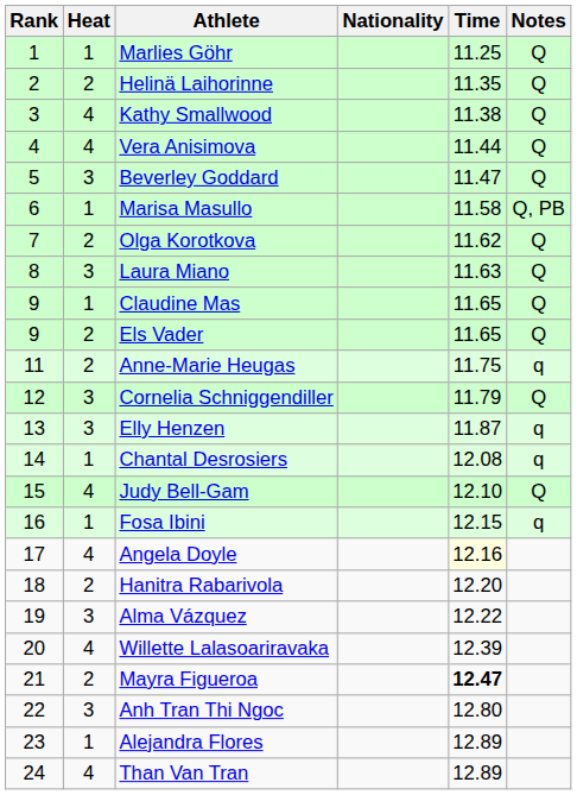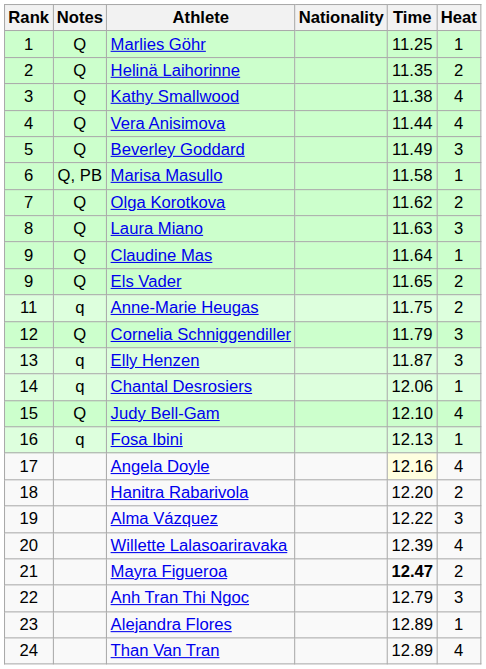 <table class="wikitable sortable" style="text-align:center">
 <tr>
 <th>Rank</th>
-<th>Heat</th>
+<th>Notes</th>
 <th>Athlete</th>
 <th>Nationality</th>
 <th>Time</th>
-<th>Notes</th>
+<th>Heat</th>
 </tr>
 <tr bgcolor=ccffcc>
 <td>1</td>
-<td>1</td>
+<td>Q</td>
 <td align=left><a href='#'>Marlies Göhr</a></td>
 <td align=left></td>
 <td>11.25</td>
-<td>Q</td>
+<td>1</td>
 </tr>
 <tr bgcolor=ccffcc>
 <td>2</td>
-<td>2</td>
+<td>Q</td>
 <td align=left><a href='#'>Helinä Laihorinne</a></td>
 <td align=left></td>
 <td>11.35</td>
-<td>Q</td>
+<td>2</td>
 </tr>
 <tr bgcolor=ccffcc>
 <td>3</td>
-<td>4</td>
+<td>Q</td>
 <td align=left><a href='#'>Kathy Smallwood</a></td>
 <td align=left></td>
 <td>11.38</td>
-<td>Q</td>
+<td>4</td>
 </tr>
 <tr bgcolor=ccffcc>
 <td>4</td>
-<td>4</td>
+<td>Q</td>
 <td align=left><a href='#'>Vera Anisimova</a></td>
 <td align=left></td>
 <td>11.44</td>
-<td>Q</td>
+<td>4</td>
 </tr>
 <tr bgcolor=ccffcc>
 <td>5</td>
-<td>3</td>
+<td>Q</td>
 <td align=left><a href='#'>Beverley Goddard</a></td>
 <td align=left></td>
-<td>11.47</td>
-<td>Q</td>
+<td>11.49</td>
+<td>3</td>
 </tr>
 <tr bgcolor=ccffcc>
 <td>6</td>
-<td>1</td>
+<td>Q, PB</td>
 <td align=left><a href='#'>Marisa Masullo</a></td>
 <td align=left></td>
 <td>11.58</td>
-<td>Q, PB</td>
+<td>1</td>
 </tr>
 <tr bgcolor=ccffcc>
 <td>7</td>
-<td>2</td>
+<td>Q</td>
 <td align=left><a href='#'>Olga Korotkova</a></td>
 <td align=left></td>
 <td>11.62</td>
-<td>Q</td>
+<td>2</td>
 </tr>
 <tr bgcolor=ccffcc>
 <td>8</td>
-<td>3</td>
+<td>Q</td>
 <td align=left><a href='#'>Laura Miano</a></td>
 <td align=left></td>
 <td>11.63</td>
-<td>Q</td>
+<td>3</td>
 </tr>
 <tr bgcolor=ccffcc>
 <td>9</td>
-<td>1</td>
+<td>Q</td>
 <td align=left><a href='#'>Claudine Mas</a></td>
 <td align=left></td>
-<td>11.65</td>
-<td>Q</td>
+<td>11.64</td>
+<td>1</td>
 </tr>
 <tr bgcolor=ccffcc>
 <td>9</td>
-<td>2</td>
+<td>Q</td>
 <td align=left><a href='#'>Els Vader</a></td>
 <td align=left></td>
 <td>11.65</td>
-<td>Q</td>
+<td>2</td>
 </tr>
 <tr bgcolor=ddffdd>
 <td>11</td>
-<td>2</td>
+<td>q</td>
 <td align=left><a href='#'>Anne-Marie Heugas</a></td>
 <td align=left></td>
 <td>11.75</td>
-<td>q</td>
+<td>2</td>
 </tr>
 <tr bgcolor=ccffcc>
 <td>12</td>
-<td>3</td>
+<td>Q</td>
 <td align=left><a href='#'>Cornelia Schniggendiller</a></td>
 <td align=left></td>
 <td>11.79</td>
-<td>Q</td>
+<td>3</td>
 </tr>
 <tr bgcolor=ddffdd>
 <td>13</td>
-<td>3</td>
+<td>q</td>
 <td align=left><a href='#'>Elly Henzen</a></td>
 <td align=left></td>
 <td>11.87</td>
-<td>q</td>
+<td>3</td>
 </tr>
 <tr bgcolor=ddffdd>
 <td>14</td>
-<td>1</td>
+<td>q</td>
 <td align=left><a href='#'>Chantal Desrosiers</a></td>
 <td align=left></td>
-<td>12.08</td>
-<td>q</td>
+<td>12.06</td>
+<td>1</td>
 </tr>
 <tr bgcolor=ccffcc>
 <td>15</td>
-<td>4</td>
+<td>Q</td>
 <td align=left><a href='#'>Judy Bell-Gam</a></td>
 <td align=left></td>
 <td>12.10</td>
-<td>Q</td>
+<td>4</td>
 </tr>
 <tr bgcolor=ddffdd>
 <td>16</td>
-<td>1</td>
+<td>q</td>
 <td align=left><a href='#'>Fosa Ibini</a></td>
 <td align=left></td>
-<td>12.15</td>
-<td>q</td>
+<td>12.13</td>
+<td>1</td>
 </tr>
 <tr>
 <td>17</td>
-<td>4</td>
+<td></td>
 <td align=left><a href='#'>Angela Doyle</a></td>
 <td align=left></td>
 <td style="background: lightyellow;">12.16</td>
-<td></td>
+<td>4</td>
 </tr>
 <tr>
 <td>18</td>
-<td>2</td>
+<td></td>
 <td align=left><a href='#'>Hanitra Rabarivola</a></td>
 <td align=left></td>
 <td>12.20</td>
-<td></td>
+<td>2</td>
 </tr>
 <tr>
 <td>19</td>
-<td>3</td>
+<td></td>
 <td align=left><a href='#'>Alma Vázquez</a></td>
 <td align=left></td>
 <td>12.22</td>
-<td></td>
+<td>3</td>
 </tr>
 <tr>
 <td>20</td>
-<td>4</td>
+<td></td>
 <td align=left><a href='#'>Willette Lalasoariravaka</a></td>
 <td align=left></td>
 <td>12.39</td>
-<td></td>
+<td>4</td>
 </tr>
 <tr>
 <td>21</td>
-<td>2</td>
+<td></td>
 <td align=left><a href='#'>Mayra Figueroa</a></td>
 <td align=left></td>
 <td><strong>12.47</strong></td>
-<td></td>
+<td>2</td>
 </tr>
 <tr>
 <td>22</td>
-<td>3</td>
+<td></td>
 <td align=left><a href='#'>Anh Tran Thi Ngoc </a></td>
 <td align=left></td>
-<td>12.80</td>
-<td></td>
+<td>12.79</td>
+<td>3</td>
 </tr>
 <tr>
 <td>23</td>
-<td>1</td>
+<td></td>
 <td align=left><a href='#'>Alejandra Flores</a></td>
 <td align=left></td>
 <td>12.89</td>
-<td></td>
+<td>1</td>
 </tr>
 <tr>
 <td>24</td>
-<td>4</td>
+<td></td>
 <td align=left><a href='#'>Than Van Tran</a></td>
 <td align=left></td>
 <td>12.89</td>
-<td></td>
+<td>4</td>
 </tr>
 </table>
